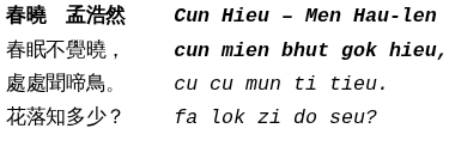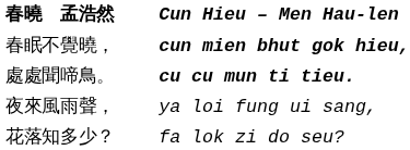 <table border="0" style="margin: 1em auto 1em auto; text-align: left;">
 <tr>
 <th>春曉　孟浩然</th>
 <th>   </th>
 <th><em>Cun Hieu – Men Hau-len</em></th>
 </tr>
 <tr>
 <td>春眠不覺曉，</td>
 <td></td>
 <td><strong><em>cun mien bhut gok hieu,</em></strong></td>
 </tr>
 <tr>
 <td>處處聞啼鳥。</td>
 <td></td>
-<td><em>cu cu mun ti tieu.</em></td>
+<td><strong><em>cu cu mun ti tieu.</em></strong></td>
+</tr>
+<tr>
+<td>夜來風雨聲，</td>
+<td></td>
+<td><em>ya loi fung ui sang,</em></td>
 </tr>
 <tr>
 <td>花落知多少？</td>
 <td></td>
 <td><em>fa lok zi do seu?</em></td>
 </tr>
 </table>
